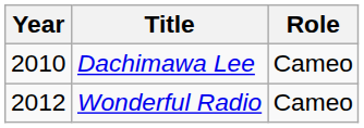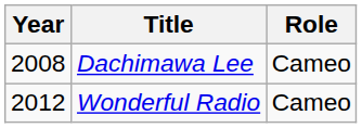 <table class="wikitable sortable">
 <tr>
 <th width=10>Year</th>
 <th>Title</th>
 <th>Role</th>
 </tr>
 <tr>
-<td>2010</td>
+<td>2008</td>
 <td><em><a href='#'>Dachimawa Lee</a></em></td>
 <td>Cameo</td>
 </tr>
 <tr>
 <td>2012</td>
 <td><em><a href='#'>Wonderful Radio</a></em></td>
 <td>Cameo</td>
 </tr>
 </table>
